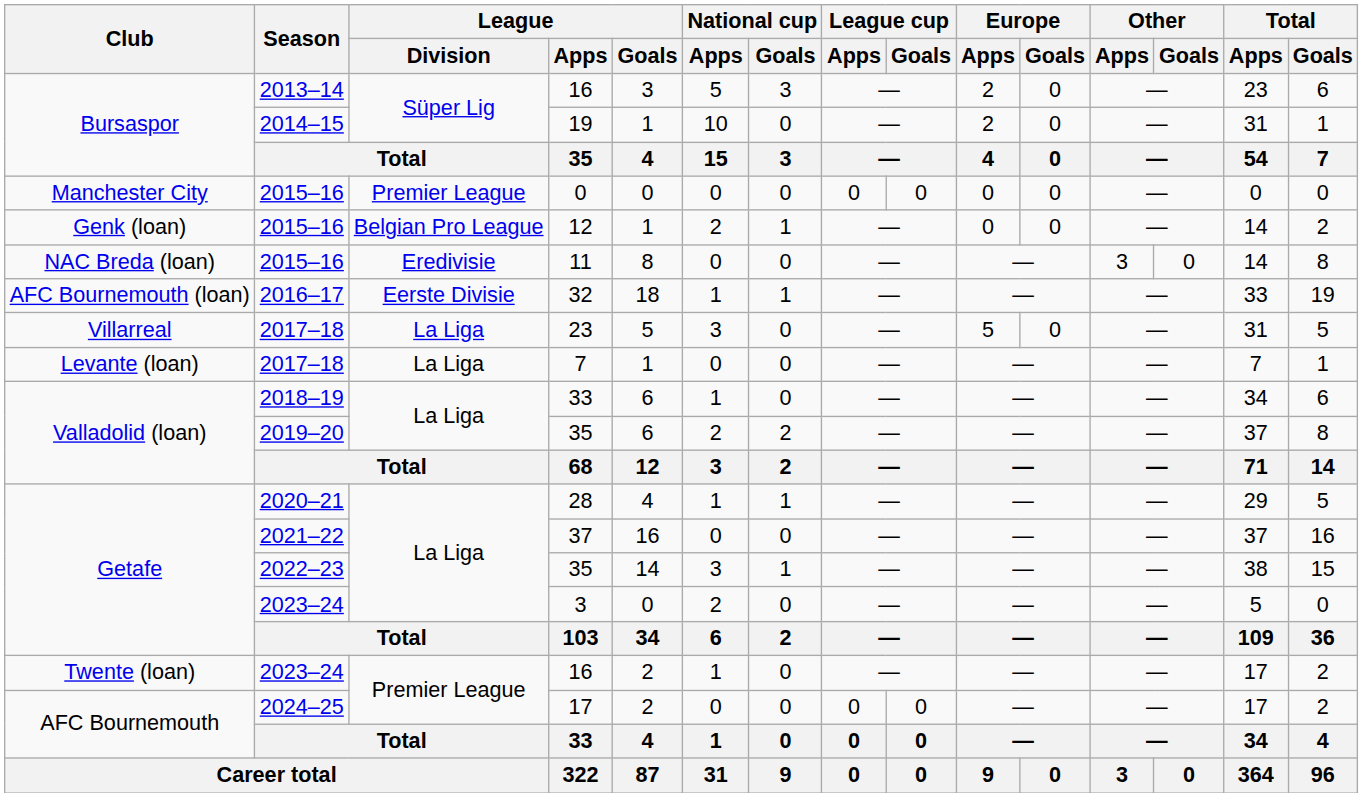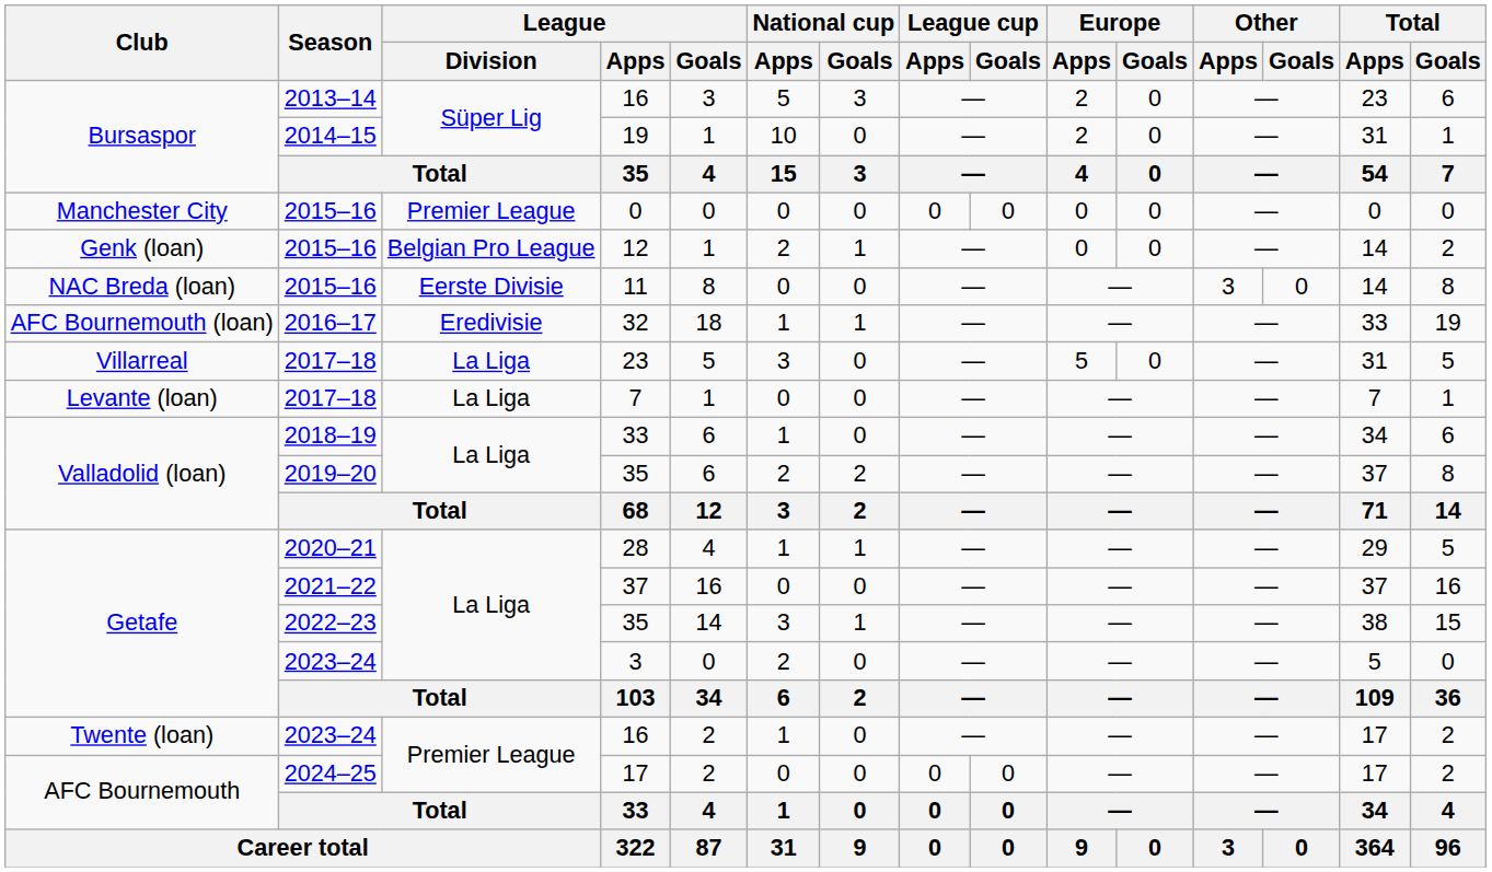 <table class="wikitable" style="text-align:center">
 <tr>
 <th rowspan="2">Club</th>
 <th rowspan="2">Season</th>
 <th colspan="3">League</th>
 <th colspan="2">National cup</th>
 <th colspan="2">League cup</th>
 <th colspan="2">Europe</th>
 <th colspan="2">Other</th>
 <th colspan="2">Total</th>
 </tr>
 <tr>
 <th>Division</th>
 <th>Apps</th>
 <th>Goals</th>
 <th>Apps</th>
 <th>Goals</th>
 <th>Apps</th>
 <th>Goals</th>
 <th>Apps</th>
 <th>Goals</th>
 <th>Apps</th>
 <th>Goals</th>
 <th>Apps</th>
 <th>Goals</th>
 </tr>
 <tr>
 <td rowspan="3"><a href='#'>Bursaspor</a></td>
 <td><a href='#'>2013–14</a></td>
 <td rowspan="2"><a href='#'>Süper Lig</a></td>
 <td>16</td>
 <td>3</td>
 <td>5</td>
 <td>3</td>
 <td colspan="2">—</td>
 <td>2</td>
 <td>0</td>
 <td colspan="2">—</td>
 <td>23</td>
 <td>6</td>
 </tr>
 <tr>
 <td><a href='#'>2014–15</a></td>
 <td>19</td>
 <td>1</td>
 <td>10</td>
 <td>0</td>
 <td colspan="2">—</td>
 <td>2</td>
 <td>0</td>
 <td colspan="2">—</td>
 <td>31</td>
 <td>1</td>
 </tr>
 <tr>
 <th colspan="2">Total</th>
 <th>35</th>
 <th>4</th>
 <th>15</th>
 <th>3</th>
 <th colspan="2">—</th>
 <th>4</th>
 <th>0</th>
 <th colspan="2">—</th>
 <th>54</th>
 <th>7</th>
 </tr>
 <tr>
 <td><a href='#'>Manchester City</a></td>
 <td><a href='#'>2015–16</a></td>
 <td><a href='#'>Premier League</a></td>
 <td>0</td>
 <td>0</td>
 <td>0</td>
 <td>0</td>
 <td>0</td>
 <td>0</td>
 <td>0</td>
 <td>0</td>
 <td colspan="2">—</td>
 <td>0</td>
 <td>0</td>
 </tr>
 <tr>
 <td><a href='#'>Genk</a> (loan)</td>
 <td><a href='#'>2015–16</a></td>
 <td><a href='#'>Belgian Pro League</a></td>
 <td>12</td>
 <td>1</td>
 <td>2</td>
 <td>1</td>
 <td colspan="2">—</td>
 <td>0</td>
 <td>0</td>
 <td colspan="2">—</td>
 <td>14</td>
 <td>2</td>
 </tr>
 <tr>
 <td><a href='#'>NAC Breda</a> (loan)</td>
 <td><a href='#'>2015–16</a></td>
-<td><a href='#'>Eredivisie</a></td>
+<td><a href='#'>Eerste Divisie</a></td>
 <td>11</td>
 <td>8</td>
 <td>0</td>
 <td>0</td>
 <td colspan="2">—</td>
 <td colspan="2">—</td>
 <td>3</td>
 <td>0</td>
 <td>14</td>
 <td>8</td>
 </tr>
 <tr>
 <td><a href='#'>AFC Bournemouth</a> (loan)</td>
 <td><a href='#'>2016–17</a></td>
-<td><a href='#'>Eerste Divisie</a></td>
+<td><a href='#'>Eredivisie</a></td>
 <td>32</td>
 <td>18</td>
 <td>1</td>
 <td>1</td>
 <td colspan="2">—</td>
 <td colspan="2">—</td>
 <td colspan="2">—</td>
 <td>33</td>
 <td>19</td>
 </tr>
 <tr>
 <td><a href='#'>Villarreal</a></td>
 <td><a href='#'>2017–18</a></td>
 <td><a href='#'>La Liga</a></td>
 <td>23</td>
 <td>5</td>
 <td>3</td>
 <td>0</td>
 <td colspan="2">—</td>
 <td>5</td>
 <td>0</td>
 <td colspan="2">—</td>
 <td>31</td>
 <td>5</td>
 </tr>
 <tr>
 <td><a href='#'>Levante</a> (loan)</td>
 <td><a href='#'>2017–18</a></td>
 <td>La Liga</td>
 <td>7</td>
 <td>1</td>
 <td>0</td>
 <td>0</td>
 <td colspan="2">—</td>
 <td colspan="2">—</td>
 <td colspan="2">—</td>
 <td>7</td>
 <td>1</td>
 </tr>
 <tr>
 <td rowspan="3"><a href='#'>Valladolid</a> (loan)</td>
 <td><a href='#'>2018–19</a></td>
 <td rowspan="2">La Liga</td>
 <td>33</td>
 <td>6</td>
 <td>1</td>
 <td>0</td>
 <td colspan="2">—</td>
 <td colspan="2">—</td>
 <td colspan="2">—</td>
 <td>34</td>
 <td>6</td>
 </tr>
 <tr>
 <td><a href='#'>2019–20</a></td>
 <td>35</td>
 <td>6</td>
 <td>2</td>
 <td>2</td>
 <td colspan="2">—</td>
 <td colspan="2">—</td>
 <td colspan="2">—</td>
 <td>37</td>
 <td>8</td>
 </tr>
 <tr>
 <th colspan="2">Total</th>
 <th>68</th>
 <th>12</th>
 <th>3</th>
 <th>2</th>
 <th colspan="2">—</th>
 <th colspan="2">—</th>
 <th colspan="2">—</th>
 <th>71</th>
 <th>14</th>
 </tr>
 <tr>
 <td rowspan="5"><a href='#'>Getafe</a></td>
 <td><a href='#'>2020–21</a></td>
 <td rowspan="4">La Liga</td>
 <td>28</td>
 <td>4</td>
 <td>1</td>
 <td>1</td>
 <td colspan="2">—</td>
 <td colspan="2">—</td>
 <td colspan="2">—</td>
 <td>29</td>
 <td>5</td>
 </tr>
 <tr>
 <td><a href='#'>2021–22</a></td>
 <td>37</td>
 <td>16</td>
 <td>0</td>
 <td>0</td>
 <td colspan="2">—</td>
 <td colspan="2">—</td>
 <td colspan="2">—</td>
 <td>37</td>
 <td>16</td>
 </tr>
 <tr>
 <td><a href='#'>2022–23</a></td>
 <td>35</td>
 <td>14</td>
 <td>3</td>
 <td>1</td>
 <td colspan="2">—</td>
 <td colspan="2">—</td>
 <td colspan="2">—</td>
 <td>38</td>
 <td>15</td>
 </tr>
 <tr>
 <td><a href='#'>2023–24</a></td>
 <td>3</td>
 <td>0</td>
 <td>2</td>
 <td>0</td>
 <td colspan="2">—</td>
 <td colspan="2">—</td>
 <td colspan="2">—</td>
 <td>5</td>
 <td>0</td>
 </tr>
 <tr>
 <th colspan="2">Total</th>
 <th>103</th>
 <th>34</th>
 <th>6</th>
 <th>2</th>
 <th colspan="2">—</th>
 <th colspan="2">—</th>
 <th colspan="2">—</th>
 <th>109</th>
 <th>36</th>
 </tr>
 <tr>
 <td><a href='#'>Twente</a> (loan)</td>
 <td><a href='#'>2023–24</a></td>
 <td rowspan="2">Premier League</td>
 <td>16</td>
 <td>2</td>
 <td>1</td>
 <td>0</td>
 <td colspan="2">—</td>
 <td colspan="2">—</td>
 <td colspan="2">—</td>
 <td>17</td>
 <td>2</td>
 </tr>
 <tr>
 <td rowspan="2">AFC Bournemouth</td>
 <td><a href='#'>2024–25</a></td>
 <td>17</td>
 <td>2</td>
 <td>0</td>
 <td>0</td>
 <td>0</td>
 <td>0</td>
 <td colspan="2">—</td>
 <td colspan="2">—</td>
 <td>17</td>
 <td>2</td>
 </tr>
 <tr>
 <th colspan="2">Total</th>
 <th>33</th>
 <th>4</th>
 <th>1</th>
 <th>0</th>
 <th>0</th>
 <th>0</th>
 <th colspan="2">—</th>
 <th colspan="2">—</th>
 <th>34</th>
 <th>4</th>
 </tr>
 <tr>
 <th colspan="3">Career total</th>
 <th>322</th>
 <th>87</th>
 <th>31</th>
 <th>9</th>
 <th>0</th>
 <th>0</th>
 <th>9</th>
 <th>0</th>
 <th>3</th>
 <th>0</th>
 <th>364</th>
 <th>96</th>
 </tr>
 </table>
